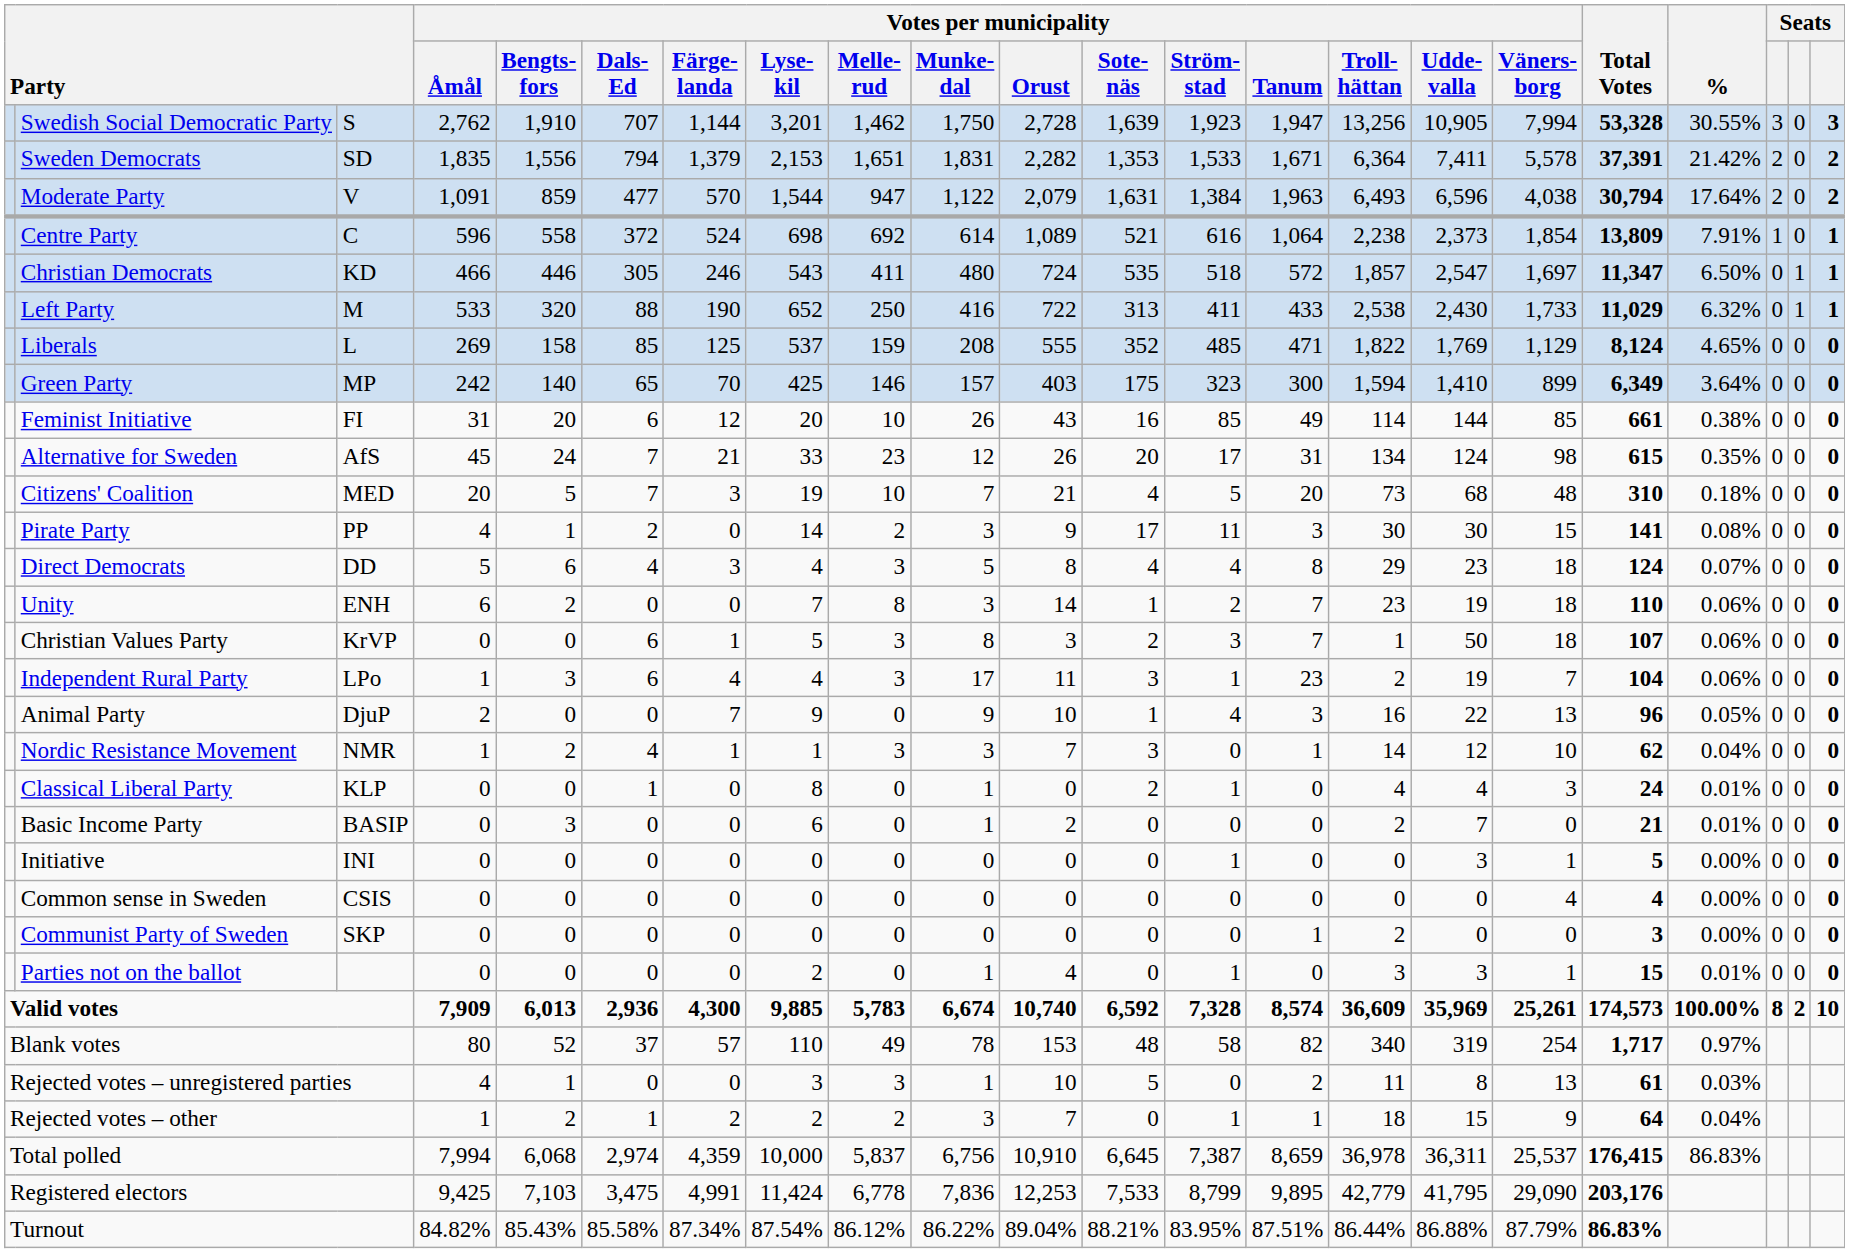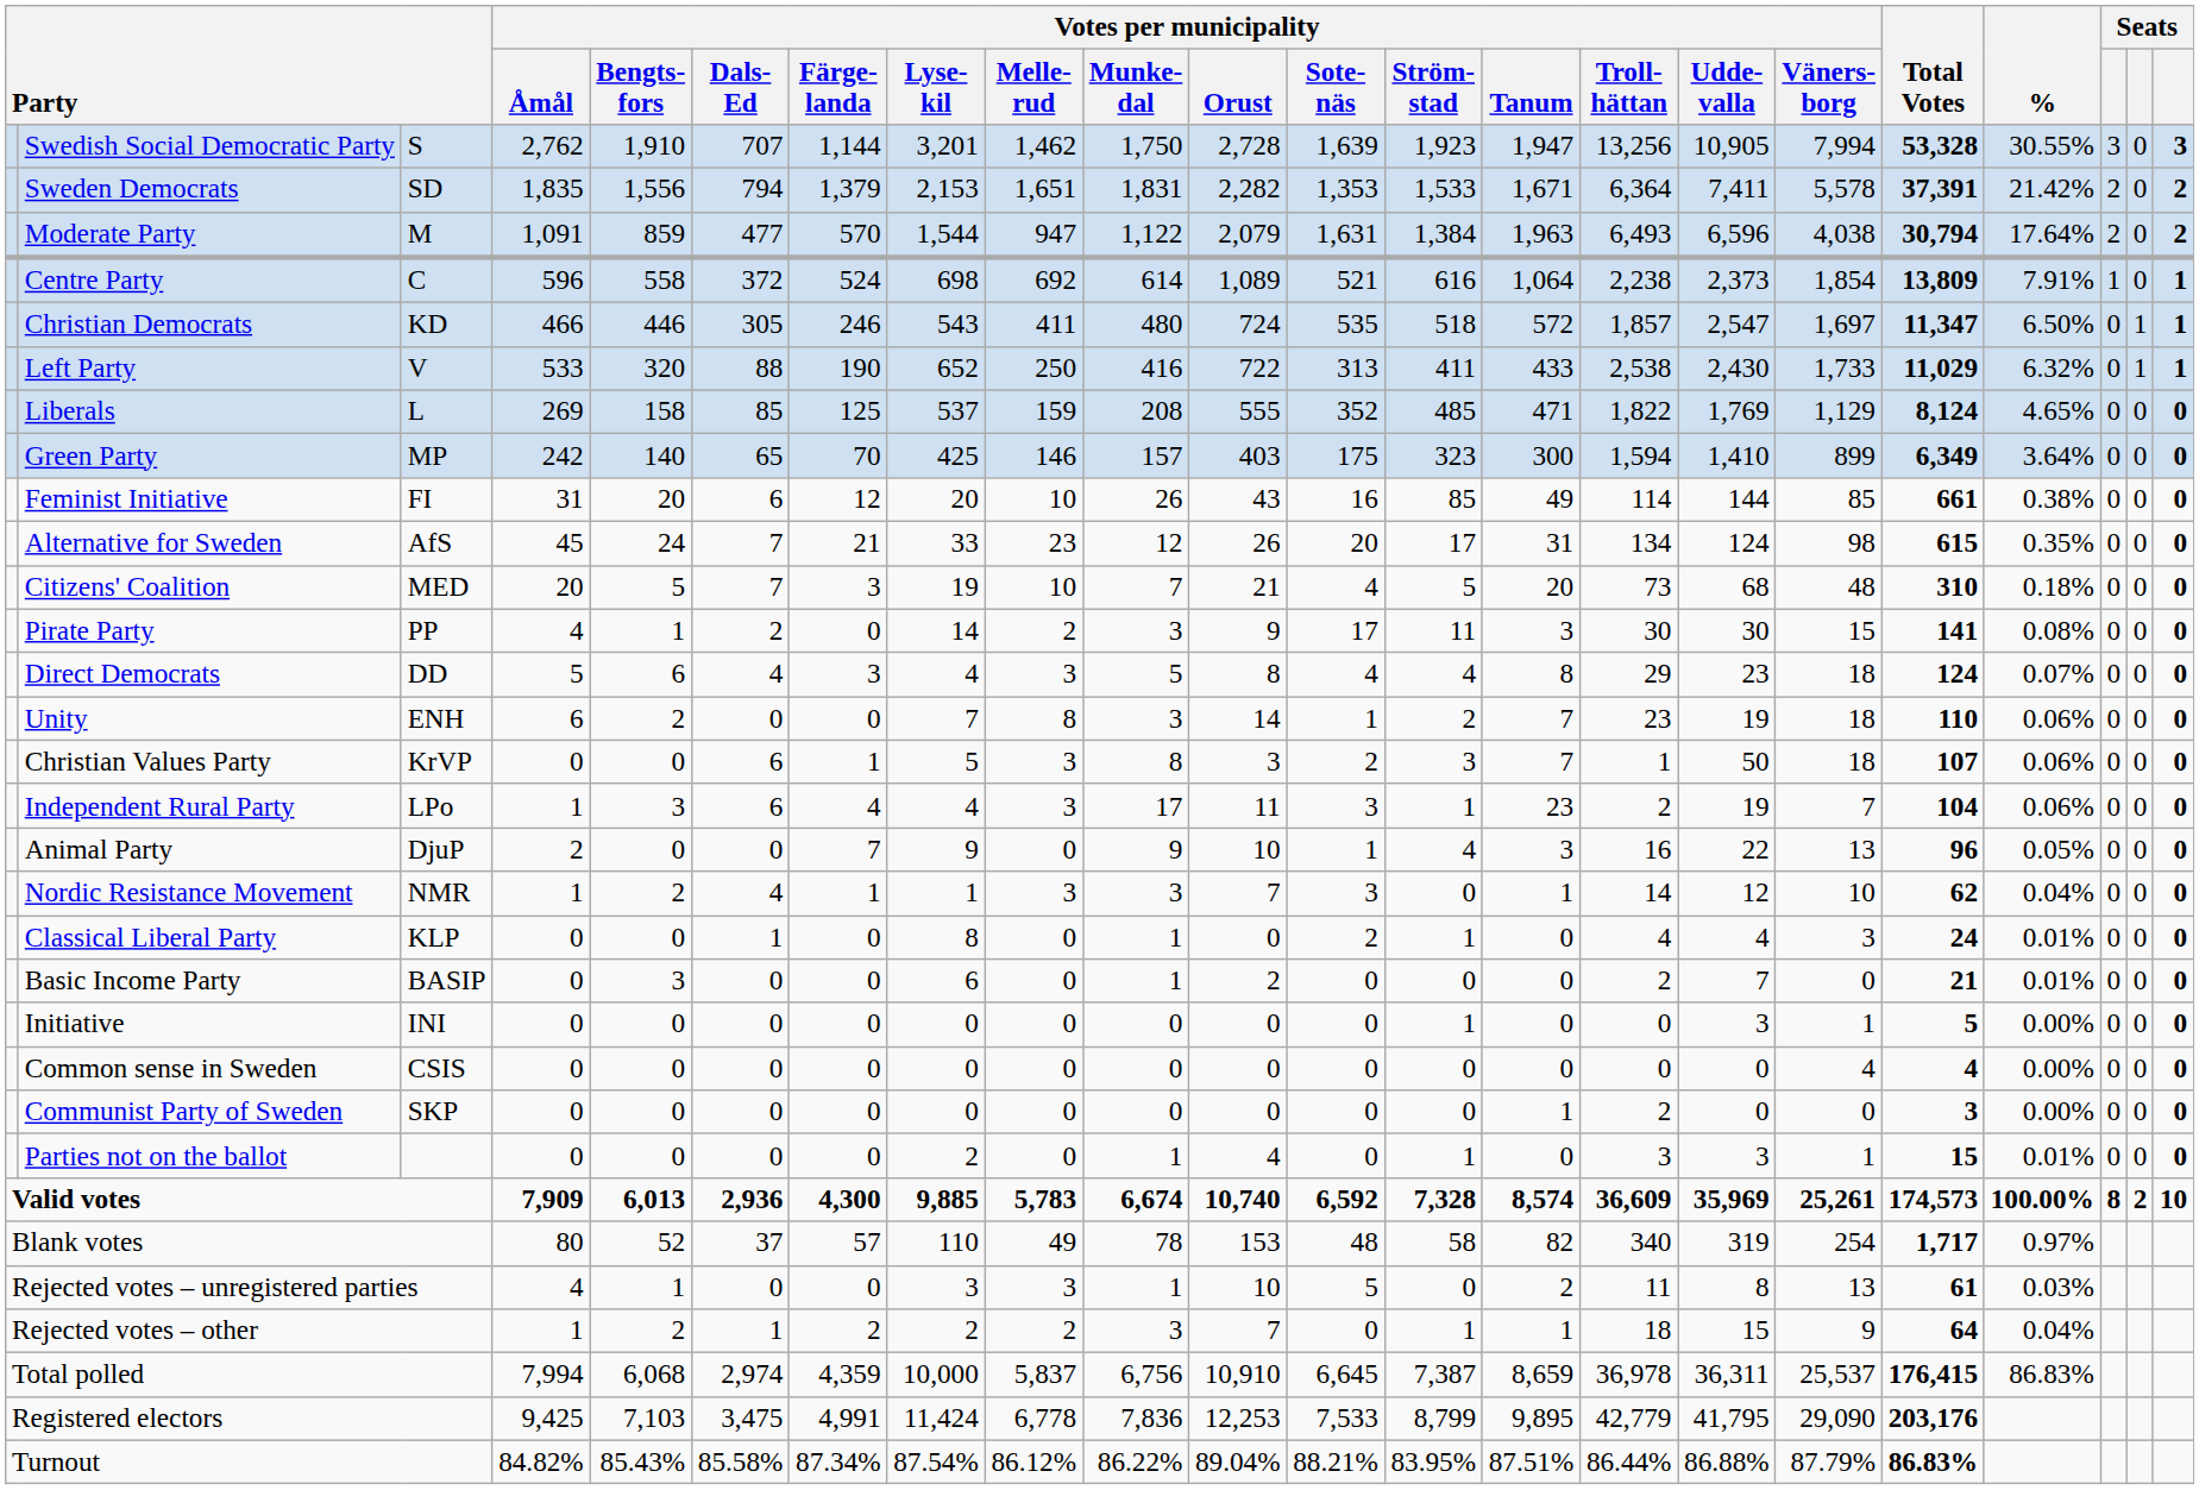 <table class="wikitable" border="1" style="text-align:right;">
 <tr>
 <th style="text-align:left;" valign=bottom rowspan=2 colspan=3>Party</th>
 <th colspan=14>Votes per municipality</th>
 <th align=center valign=bottom rowspan=2 width="50">Total Votes</th>
 <th align=center valign=bottom rowspan=2 width="50">%</th>
 <th colspan=3>Seats</th>
 </tr>
 <tr>
 <th align=center valign=bottom width="50"><a href='#'>Åmål</a></th>
 <th align=center valign=bottom width="50"><a href='#'>Bengts- fors</a></th>
 <th align=center valign=bottom width="50"><a href='#'>Dals- Ed</a></th>
 <th align=center valign=bottom width="50"><a href='#'>Färge- landa</a></th>
 <th align=center valign=bottom width="50"><a href='#'>Lyse- kil</a></th>
 <th align=center valign=bottom width="50"><a href='#'>Melle- rud</a></th>
 <th align=center valign=bottom width="50"><a href='#'>Munke- dal</a></th>
 <th align=center valign=bottom width="50"><a href='#'>Orust</a></th>
 <th align=center valign=bottom width="50"><a href='#'>Sote- näs</a></th>
 <th align=center valign=bottom width="50"><a href='#'>Ström- stad</a></th>
 <th align=center valign=bottom width="50"><a href='#'>Tanum</a></th>
 <th align=center valign=bottom width="50"><a href='#'>Troll- hättan</a></th>
 <th align=center valign=bottom width="50"><a href='#'>Udde- valla</a></th>
 <th align=center valign=bottom width="50"><a href='#'>Väners- borg</a></th>
 <th align=center valign=bottom width="20"><small></small></th>
 <th align=center valign=bottom width="20"><small><a href='#'></a></small></th>
 <th align=center valign=bottom width="20"><small></small></th>
 </tr>
 <tr style="background:#CEE0F2;">
 <td></td>
 <td align=left style="white-space: nowrap;"><a href='#'>Swedish Social Democratic Party</a></td>
 <td align=left>S</td>
 <td>2,762</td>
 <td>1,910</td>
 <td>707</td>
 <td>1,144</td>
 <td>3,201</td>
 <td>1,462</td>
 <td>1,750</td>
 <td>2,728</td>
 <td>1,639</td>
 <td>1,923</td>
 <td>1,947</td>
 <td>13,256</td>
 <td>10,905</td>
 <td>7,994</td>
 <td><strong>53,328</strong></td>
 <td>30.55%</td>
 <td>3</td>
 <td>0</td>
 <td><strong>3</strong></td>
 </tr>
 <tr style="background:#CEE0F2;">
 <td></td>
 <td align=left><a href='#'>Sweden Democrats</a></td>
 <td align=left>SD</td>
 <td>1,835</td>
 <td>1,556</td>
 <td>794</td>
 <td>1,379</td>
 <td>2,153</td>
 <td>1,651</td>
 <td>1,831</td>
 <td>2,282</td>
 <td>1,353</td>
 <td>1,533</td>
 <td>1,671</td>
 <td>6,364</td>
 <td>7,411</td>
 <td>5,578</td>
 <td><strong>37,391</strong></td>
 <td>21.42%</td>
 <td>2</td>
 <td>0</td>
 <td><strong>2</strong></td>
 </tr>
 <tr style="background:#CEE0F2;">
 <td></td>
 <td align=left><a href='#'>Moderate Party</a></td>
-<td align=left>V</td>
+<td align=left>M</td>
 <td>1,091</td>
 <td>859</td>
 <td>477</td>
 <td>570</td>
 <td>1,544</td>
 <td>947</td>
 <td>1,122</td>
 <td>2,079</td>
 <td>1,631</td>
 <td>1,384</td>
 <td>1,963</td>
 <td>6,493</td>
 <td>6,596</td>
 <td>4,038</td>
 <td><strong>30,794</strong></td>
 <td>17.64%</td>
 <td>2</td>
 <td>0</td>
 <td><strong>2</strong></td>
 </tr>
 <tr style="background:#CEE0F2; border-top:3px solid darkgray;">
 <td></td>
 <td align=left><a href='#'>Centre Party</a></td>
 <td align=left>C</td>
 <td>596</td>
 <td>558</td>
 <td>372</td>
 <td>524</td>
 <td>698</td>
 <td>692</td>
 <td>614</td>
 <td>1,089</td>
 <td>521</td>
 <td>616</td>
 <td>1,064</td>
 <td>2,238</td>
 <td>2,373</td>
 <td>1,854</td>
 <td><strong>13,809</strong></td>
 <td>7.91%</td>
 <td>1</td>
 <td>0</td>
 <td><strong>1</strong></td>
 </tr>
 <tr style="background:#CEE0F2;">
 <td></td>
 <td align=left><a href='#'>Christian Democrats</a></td>
 <td align=left>KD</td>
 <td>466</td>
 <td>446</td>
 <td>305</td>
 <td>246</td>
 <td>543</td>
 <td>411</td>
 <td>480</td>
 <td>724</td>
 <td>535</td>
 <td>518</td>
 <td>572</td>
 <td>1,857</td>
 <td>2,547</td>
 <td>1,697</td>
 <td><strong>11,347</strong></td>
 <td>6.50%</td>
 <td>0</td>
 <td>1</td>
 <td><strong>1</strong></td>
 </tr>
 <tr style="background:#CEE0F2;">
 <td></td>
 <td align=left><a href='#'>Left Party</a></td>
-<td align=left>M</td>
+<td align=left>V</td>
 <td>533</td>
 <td>320</td>
 <td>88</td>
 <td>190</td>
 <td>652</td>
 <td>250</td>
 <td>416</td>
 <td>722</td>
 <td>313</td>
 <td>411</td>
 <td>433</td>
 <td>2,538</td>
 <td>2,430</td>
 <td>1,733</td>
 <td><strong>11,029</strong></td>
 <td>6.32%</td>
 <td>0</td>
 <td>1</td>
 <td><strong>1</strong></td>
 </tr>
 <tr style="background:#CEE0F2;">
 <td></td>
 <td align=left><a href='#'>Liberals</a></td>
 <td align=left>L</td>
 <td>269</td>
 <td>158</td>
 <td>85</td>
 <td>125</td>
 <td>537</td>
 <td>159</td>
 <td>208</td>
 <td>555</td>
 <td>352</td>
 <td>485</td>
 <td>471</td>
 <td>1,822</td>
 <td>1,769</td>
 <td>1,129</td>
 <td><strong>8,124</strong></td>
 <td>4.65%</td>
 <td>0</td>
 <td>0</td>
 <td><strong>0</strong></td>
 </tr>
 <tr style="background:#CEE0F2;">
 <td></td>
 <td align=left><a href='#'>Green Party</a></td>
 <td align=left>MP</td>
 <td>242</td>
 <td>140</td>
 <td>65</td>
 <td>70</td>
 <td>425</td>
 <td>146</td>
 <td>157</td>
 <td>403</td>
 <td>175</td>
 <td>323</td>
 <td>300</td>
 <td>1,594</td>
 <td>1,410</td>
 <td>899</td>
 <td><strong>6,349</strong></td>
 <td>3.64%</td>
 <td>0</td>
 <td>0</td>
 <td><strong>0</strong></td>
 </tr>
 <tr>
 <td></td>
 <td align=left><a href='#'>Feminist Initiative</a></td>
 <td align=left>FI</td>
 <td>31</td>
 <td>20</td>
 <td>6</td>
 <td>12</td>
 <td>20</td>
 <td>10</td>
 <td>26</td>
 <td>43</td>
 <td>16</td>
 <td>85</td>
 <td>49</td>
 <td>114</td>
 <td>144</td>
 <td>85</td>
 <td><strong>661</strong></td>
 <td>0.38%</td>
 <td>0</td>
 <td>0</td>
 <td><strong>0</strong></td>
 </tr>
 <tr>
 <td></td>
 <td align=left><a href='#'>Alternative for Sweden</a></td>
 <td align=left>AfS</td>
 <td>45</td>
 <td>24</td>
 <td>7</td>
 <td>21</td>
 <td>33</td>
 <td>23</td>
 <td>12</td>
 <td>26</td>
 <td>20</td>
 <td>17</td>
 <td>31</td>
 <td>134</td>
 <td>124</td>
 <td>98</td>
 <td><strong>615</strong></td>
 <td>0.35%</td>
 <td>0</td>
 <td>0</td>
 <td><strong>0</strong></td>
 </tr>
 <tr>
 <td></td>
 <td align=left><a href='#'>Citizens' Coalition</a></td>
 <td align=left>MED</td>
 <td>20</td>
 <td>5</td>
 <td>7</td>
 <td>3</td>
 <td>19</td>
 <td>10</td>
 <td>7</td>
 <td>21</td>
 <td>4</td>
 <td>5</td>
 <td>20</td>
 <td>73</td>
 <td>68</td>
 <td>48</td>
 <td><strong>310</strong></td>
 <td>0.18%</td>
 <td>0</td>
 <td>0</td>
 <td><strong>0</strong></td>
 </tr>
 <tr>
 <td></td>
 <td align=left><a href='#'>Pirate Party</a></td>
 <td align=left>PP</td>
 <td>4</td>
 <td>1</td>
 <td>2</td>
 <td>0</td>
 <td>14</td>
 <td>2</td>
 <td>3</td>
 <td>9</td>
 <td>17</td>
 <td>11</td>
 <td>3</td>
 <td>30</td>
 <td>30</td>
 <td>15</td>
 <td><strong>141</strong></td>
 <td>0.08%</td>
 <td>0</td>
 <td>0</td>
 <td><strong>0</strong></td>
 </tr>
 <tr>
 <td></td>
 <td align=left><a href='#'>Direct Democrats</a></td>
 <td align=left>DD</td>
 <td>5</td>
 <td>6</td>
 <td>4</td>
 <td>3</td>
 <td>4</td>
 <td>3</td>
 <td>5</td>
 <td>8</td>
 <td>4</td>
 <td>4</td>
 <td>8</td>
 <td>29</td>
 <td>23</td>
 <td>18</td>
 <td><strong>124</strong></td>
 <td>0.07%</td>
 <td>0</td>
 <td>0</td>
 <td><strong>0</strong></td>
 </tr>
 <tr>
 <td></td>
 <td align=left><a href='#'>Unity</a></td>
 <td align=left>ENH</td>
 <td>6</td>
 <td>2</td>
 <td>0</td>
 <td>0</td>
 <td>7</td>
 <td>8</td>
 <td>3</td>
 <td>14</td>
 <td>1</td>
 <td>2</td>
 <td>7</td>
 <td>23</td>
 <td>19</td>
 <td>18</td>
 <td><strong>110</strong></td>
 <td>0.06%</td>
 <td>0</td>
 <td>0</td>
 <td><strong>0</strong></td>
 </tr>
 <tr>
 <td></td>
 <td align=left>Christian Values Party</td>
 <td align=left>KrVP</td>
 <td>0</td>
 <td>0</td>
 <td>6</td>
 <td>1</td>
 <td>5</td>
 <td>3</td>
 <td>8</td>
 <td>3</td>
 <td>2</td>
 <td>3</td>
 <td>7</td>
 <td>1</td>
 <td>50</td>
 <td>18</td>
 <td><strong>107</strong></td>
 <td>0.06%</td>
 <td>0</td>
 <td>0</td>
 <td><strong>0</strong></td>
 </tr>
 <tr>
 <td></td>
 <td align=left><a href='#'>Independent Rural Party</a></td>
 <td align=left>LPo</td>
 <td>1</td>
 <td>3</td>
 <td>6</td>
 <td>4</td>
 <td>4</td>
 <td>3</td>
 <td>17</td>
 <td>11</td>
 <td>3</td>
 <td>1</td>
 <td>23</td>
 <td>2</td>
 <td>19</td>
 <td>7</td>
 <td><strong>104</strong></td>
 <td>0.06%</td>
 <td>0</td>
 <td>0</td>
 <td><strong>0</strong></td>
 </tr>
 <tr>
 <td></td>
 <td align=left>Animal Party</td>
 <td align=left>DjuP</td>
 <td>2</td>
 <td>0</td>
 <td>0</td>
 <td>7</td>
 <td>9</td>
 <td>0</td>
 <td>9</td>
 <td>10</td>
 <td>1</td>
 <td>4</td>
 <td>3</td>
 <td>16</td>
 <td>22</td>
 <td>13</td>
 <td><strong>96</strong></td>
 <td>0.05%</td>
 <td>0</td>
 <td>0</td>
 <td><strong>0</strong></td>
 </tr>
 <tr>
 <td></td>
 <td align=left><a href='#'>Nordic Resistance Movement</a></td>
 <td align=left>NMR</td>
 <td>1</td>
 <td>2</td>
 <td>4</td>
 <td>1</td>
 <td>1</td>
 <td>3</td>
 <td>3</td>
 <td>7</td>
 <td>3</td>
 <td>0</td>
 <td>1</td>
 <td>14</td>
 <td>12</td>
 <td>10</td>
 <td><strong>62</strong></td>
 <td>0.04%</td>
 <td>0</td>
 <td>0</td>
 <td><strong>0</strong></td>
 </tr>
 <tr>
 <td></td>
 <td align=left><a href='#'>Classical Liberal Party</a></td>
 <td align=left>KLP</td>
 <td>0</td>
 <td>0</td>
 <td>1</td>
 <td>0</td>
 <td>8</td>
 <td>0</td>
 <td>1</td>
 <td>0</td>
 <td>2</td>
 <td>1</td>
 <td>0</td>
 <td>4</td>
 <td>4</td>
 <td>3</td>
 <td><strong>24</strong></td>
 <td>0.01%</td>
 <td>0</td>
 <td>0</td>
 <td><strong>0</strong></td>
 </tr>
 <tr>
 <td></td>
 <td align=left>Basic Income Party</td>
 <td align=left>BASIP</td>
 <td>0</td>
 <td>3</td>
 <td>0</td>
 <td>0</td>
 <td>6</td>
 <td>0</td>
 <td>1</td>
 <td>2</td>
 <td>0</td>
 <td>0</td>
 <td>0</td>
 <td>2</td>
 <td>7</td>
 <td>0</td>
 <td><strong>21</strong></td>
 <td>0.01%</td>
 <td>0</td>
 <td>0</td>
 <td><strong>0</strong></td>
 </tr>
 <tr>
 <td></td>
 <td align=left>Initiative</td>
 <td align=left>INI</td>
 <td>0</td>
 <td>0</td>
 <td>0</td>
 <td>0</td>
 <td>0</td>
 <td>0</td>
 <td>0</td>
 <td>0</td>
 <td>0</td>
 <td>1</td>
 <td>0</td>
 <td>0</td>
 <td>3</td>
 <td>1</td>
 <td><strong>5</strong></td>
 <td>0.00%</td>
 <td>0</td>
 <td>0</td>
 <td><strong>0</strong></td>
 </tr>
 <tr>
 <td></td>
 <td align=left>Common sense in Sweden</td>
 <td align=left>CSIS</td>
 <td>0</td>
 <td>0</td>
 <td>0</td>
 <td>0</td>
 <td>0</td>
 <td>0</td>
 <td>0</td>
 <td>0</td>
 <td>0</td>
 <td>0</td>
 <td>0</td>
 <td>0</td>
 <td>0</td>
 <td>4</td>
 <td><strong>4</strong></td>
 <td>0.00%</td>
 <td>0</td>
 <td>0</td>
 <td><strong>0</strong></td>
 </tr>
 <tr>
 <td></td>
 <td align=left><a href='#'>Communist Party of Sweden</a></td>
 <td align=left>SKP</td>
 <td>0</td>
 <td>0</td>
 <td>0</td>
 <td>0</td>
 <td>0</td>
 <td>0</td>
 <td>0</td>
 <td>0</td>
 <td>0</td>
 <td>0</td>
 <td>1</td>
 <td>2</td>
 <td>0</td>
 <td>0</td>
 <td><strong>3</strong></td>
 <td>0.00%</td>
 <td>0</td>
 <td>0</td>
 <td><strong>0</strong></td>
 </tr>
 <tr>
 <td></td>
 <td align=left><a href='#'>Parties not on the ballot</a></td>
 <td></td>
 <td>0</td>
 <td>0</td>
 <td>0</td>
 <td>0</td>
 <td>2</td>
 <td>0</td>
 <td>1</td>
 <td>4</td>
 <td>0</td>
 <td>1</td>
 <td>0</td>
 <td>3</td>
 <td>3</td>
 <td>1</td>
 <td><strong>15</strong></td>
 <td>0.01%</td>
 <td>0</td>
 <td>0</td>
 <td><strong>0</strong></td>
 </tr>
 <tr style="font-weight:bold">
 <td align=left colspan=3>Valid votes</td>
 <td>7,909</td>
 <td>6,013</td>
 <td>2,936</td>
 <td>4,300</td>
 <td>9,885</td>
 <td>5,783</td>
 <td>6,674</td>
 <td>10,740</td>
 <td>6,592</td>
 <td>7,328</td>
 <td>8,574</td>
 <td>36,609</td>
 <td>35,969</td>
 <td>25,261</td>
 <td>174,573</td>
 <td>100.00%</td>
 <td>8</td>
 <td>2</td>
 <td>10</td>
 </tr>
 <tr>
 <td align=left colspan=3>Blank votes</td>
 <td>80</td>
 <td>52</td>
 <td>37</td>
 <td>57</td>
 <td>110</td>
 <td>49</td>
 <td>78</td>
 <td>153</td>
 <td>48</td>
 <td>58</td>
 <td>82</td>
 <td>340</td>
 <td>319</td>
 <td>254</td>
 <td><strong>1,717</strong></td>
 <td>0.97%</td>
 <td></td>
 <td></td>
 <td></td>
 </tr>
 <tr>
 <td align=left colspan=3>Rejected votes – unregistered parties</td>
 <td>4</td>
 <td>1</td>
 <td>0</td>
 <td>0</td>
 <td>3</td>
 <td>3</td>
 <td>1</td>
 <td>10</td>
 <td>5</td>
 <td>0</td>
 <td>2</td>
 <td>11</td>
 <td>8</td>
 <td>13</td>
 <td><strong>61</strong></td>
 <td>0.03%</td>
 <td></td>
 <td></td>
 <td></td>
 </tr>
 <tr>
 <td align=left colspan=3>Rejected votes – other</td>
 <td>1</td>
 <td>2</td>
 <td>1</td>
 <td>2</td>
 <td>2</td>
 <td>2</td>
 <td>3</td>
 <td>7</td>
 <td>0</td>
 <td>1</td>
 <td>1</td>
 <td>18</td>
 <td>15</td>
 <td>9</td>
 <td><strong>64</strong></td>
 <td>0.04%</td>
 <td></td>
 <td></td>
 <td></td>
 </tr>
 <tr>
 <td align=left colspan=3>Total polled</td>
 <td>7,994</td>
 <td>6,068</td>
 <td>2,974</td>
 <td>4,359</td>
 <td>10,000</td>
 <td>5,837</td>
 <td>6,756</td>
 <td>10,910</td>
 <td>6,645</td>
 <td>7,387</td>
 <td>8,659</td>
 <td>36,978</td>
 <td>36,311</td>
 <td>25,537</td>
 <td><strong>176,415</strong></td>
 <td>86.83%</td>
 <td></td>
 <td></td>
 <td></td>
 </tr>
 <tr>
 <td align=left colspan=3>Registered electors</td>
 <td>9,425</td>
 <td>7,103</td>
 <td>3,475</td>
 <td>4,991</td>
 <td>11,424</td>
 <td>6,778</td>
 <td>7,836</td>
 <td>12,253</td>
 <td>7,533</td>
 <td>8,799</td>
 <td>9,895</td>
 <td>42,779</td>
 <td>41,795</td>
 <td>29,090</td>
 <td><strong>203,176</strong></td>
 <td></td>
 <td></td>
 <td></td>
 <td></td>
 </tr>
 <tr>
 <td align=left colspan=3>Turnout</td>
 <td>84.82%</td>
 <td>85.43%</td>
 <td>85.58%</td>
 <td>87.34%</td>
 <td>87.54%</td>
 <td>86.12%</td>
 <td>86.22%</td>
 <td>89.04%</td>
 <td>88.21%</td>
 <td>83.95%</td>
 <td>87.51%</td>
 <td>86.44%</td>
 <td>86.88%</td>
 <td>87.79%</td>
 <td><strong>86.83%</strong></td>
 <td></td>
 <td></td>
 <td></td>
 <td></td>
 </tr>
 </table>
